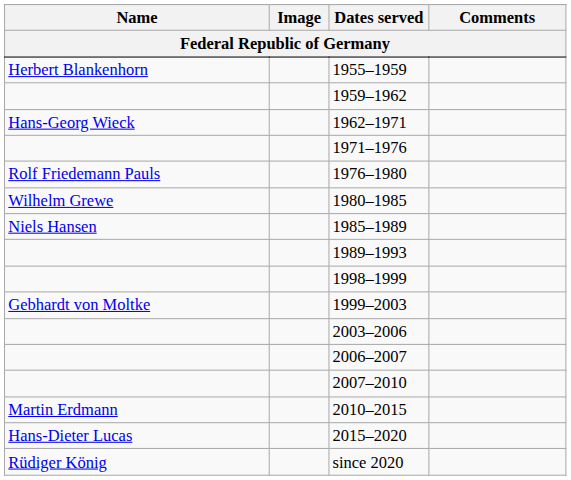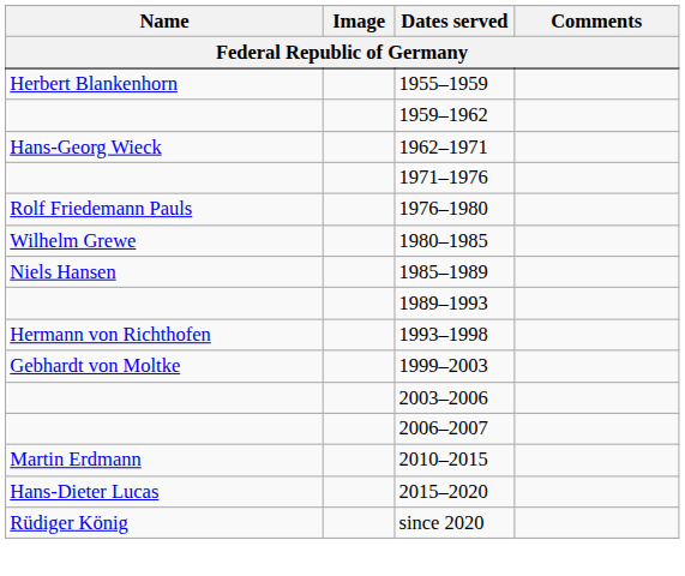 <table class="wikitable">
 <tr>
 </tr>
 <tr class="backgroundcolor5">
 <th width="250">Name</th>
 <th width="50">Image</th>
 <th width="90">Dates served</th>
 <th width="125">Comments</th>
 </tr>
 <tr>
 <th colspan="4" style="border-bottom: 1pt black solid; border-top: 1pt black solid;">Federal Republic of Germany</th>
 </tr>
 <tr>
 <td><a href='#'>Herbert Blankenhorn</a></td>
 <td></td>
 <td>1955–1959</td>
 <td></td>
 </tr>
 <tr>
 <td></td>
 <td></td>
 <td>1959–1962</td>
 <td></td>
 </tr>
 <tr>
 <td><a href='#'>Hans-Georg Wieck</a></td>
 <td></td>
 <td>1962–1971</td>
 <td></td>
 </tr>
 <tr>
 <td></td>
 <td></td>
 <td>1971–1976</td>
 <td></td>
 </tr>
 <tr>
 <td><a href='#'>Rolf Friedemann Pauls</a></td>
 <td></td>
 <td>1976–1980</td>
 <td></td>
 </tr>
 <tr>
 <td><a href='#'>Wilhelm Grewe</a></td>
 <td></td>
 <td>1980–1985</td>
 <td></td>
 </tr>
 <tr>
 <td><a href='#'>Niels Hansen</a></td>
 <td></td>
 <td>1985–1989</td>
 <td></td>
 </tr>
 <tr>
 <td></td>
 <td></td>
 <td>1989–1993</td>
 <td></td>
 </tr>
 <tr>
+<td><a href='#'>Hermann von Richthofen</a></td>
 <td></td>
-<td></td>
-<td>1998–1999</td>
+<td>1993–1998</td>
 <td></td>
 </tr>
 <tr>
 <td><a href='#'>Gebhardt von Moltke</a></td>
 <td></td>
 <td>1999–2003</td>
 <td></td>
 </tr>
 <tr>
 <td></td>
 <td></td>
 <td>2003–2006</td>
 <td></td>
 </tr>
 <tr>
 <td></td>
 <td></td>
 <td>2006–2007</td>
 <td></td>
 </tr>
 <tr>
-<td></td>
-<td></td>
-<td>2007–2010</td>
-<td></td>
-</tr>
-<tr>
 <td><a href='#'>Martin Erdmann</a></td>
 <td></td>
 <td>2010–2015</td>
 <td></td>
 </tr>
 <tr>
 <td><a href='#'>Hans-Dieter Lucas</a></td>
 <td></td>
 <td>2015–2020</td>
 <td></td>
 </tr>
 <tr>
 <td><a href='#'>Rüdiger König</a></td>
 <td></td>
 <td>since 2020</td>
 <td></td>
 </tr>
 </table>
